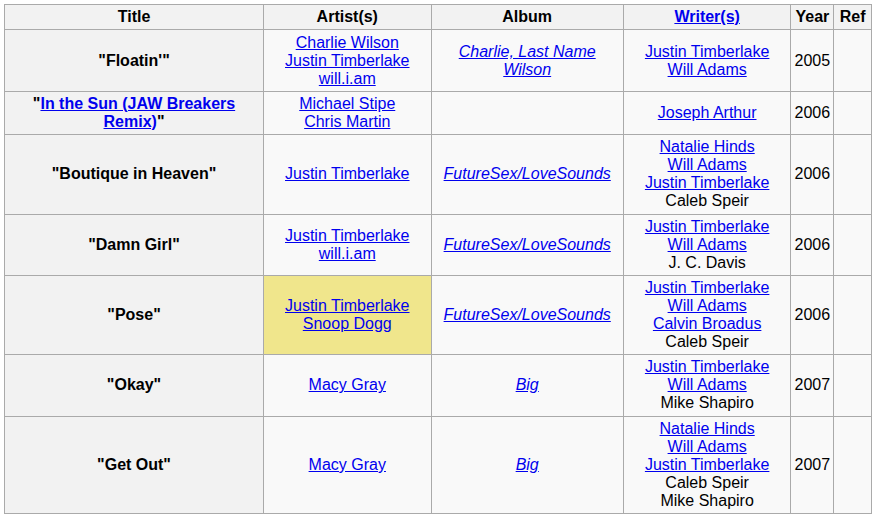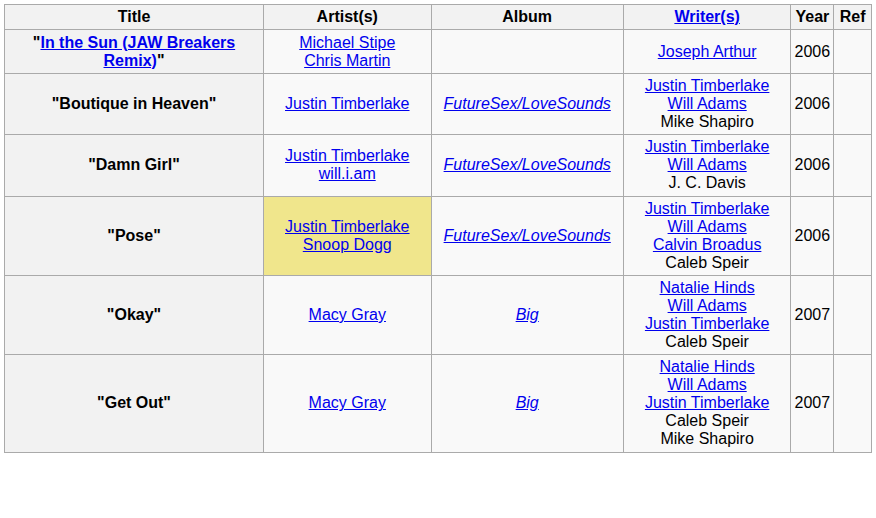 <table class="wikitable plainrowheaders sortable" style="text-align:center;">
 <tr>
 <th scope="col" style="width:20em;">Title</th>
 <th scope="col" style="width:12em;">Artist(s)</th>
 <th scope="col" style="width:12em;">Album</th>
 <th scope="col" style="width:12em;"><a href='#'>Writer(s)</a></th>
 <th scope="col" style="width:2em;">Year</th>
 <th scope="col" style="width:2em;" class="unsortable">Ref</th>
-</tr>
-<tr>
-<th scope="row">"Floatin'"</th>
-<td><a href='#'>Charlie Wilson</a><br><a href='#'>Justin Timberlake</a><br><a href='#'>will.i.am</a></td>
-<td><em><a href='#'>Charlie, Last Name Wilson</a></em></td>
-<td><a href='#'>Justin Timberlake</a><br><a href='#'>Will Adams</a></td>
-<td>2005</td>
-<td></td>
 </tr>
 <tr>
 <th scope="row">"<a href='#'>In the Sun (JAW Breakers Remix)</a>"</th>
 <td><a href='#'>Michael Stipe</a><br><a href='#'>Chris Martin</a></td>
 <td></td>
 <td><a href='#'>Joseph Arthur</a></td>
 <td>2006</td>
 <td></td>
 </tr>
 <tr>
 <th scope="row">"Boutique in Heaven"</th>
 <td><a href='#'>Justin Timberlake</a></td>
 <td><em><a href='#'>FutureSex/LoveSounds</a></em></td>
-<td><a href='#'>Natalie Hinds</a><br><a href='#'>Will Adams</a><br><a href='#'>Justin Timberlake</a><br>Caleb Speir</td>
+<td><a href='#'>Justin Timberlake</a><br><a href='#'>Will Adams</a><br>Mike Shapiro</td>
 <td>2006</td>
 <td></td>
 </tr>
 <tr>
 <th scope="row">"Damn Girl"</th>
 <td><a href='#'>Justin Timberlake</a><br><a href='#'>will.i.am</a></td>
 <td><em><a href='#'>FutureSex/LoveSounds</a></em></td>
 <td><a href='#'>Justin Timberlake</a><br><a href='#'>Will Adams</a><br>J. C. Davis</td>
 <td>2006</td>
 <td></td>
 </tr>
 <tr>
 <th scope="row">"Pose"</th>
 <td style="background: khaki;"><a href='#'>Justin Timberlake</a><br><a href='#'>Snoop Dogg</a></td>
 <td><em><a href='#'>FutureSex/LoveSounds</a></em></td>
 <td><a href='#'>Justin Timberlake</a><br><a href='#'>Will Adams</a><br><a href='#'>Calvin Broadus</a><br>Caleb Speir</td>
 <td>2006</td>
 <td></td>
 </tr>
 <tr>
 <th scope="row">"Okay"</th>
 <td><a href='#'>Macy Gray</a></td>
 <td><em><a href='#'>Big</a></em></td>
-<td><a href='#'>Justin Timberlake</a><br><a href='#'>Will Adams</a><br>Mike Shapiro</td>
+<td><a href='#'>Natalie Hinds</a><br><a href='#'>Will Adams</a><br><a href='#'>Justin Timberlake</a><br>Caleb Speir</td>
 <td>2007</td>
 <td></td>
 </tr>
 <tr>
 <th scope="row">"Get Out"</th>
 <td><a href='#'>Macy Gray</a></td>
 <td><em><a href='#'>Big</a></em></td>
 <td><a href='#'>Natalie Hinds</a><br><a href='#'>Will Adams</a><br><a href='#'>Justin Timberlake</a><br>Caleb Speir<br>Mike Shapiro</td>
 <td>2007</td>
 <td></td>
 </tr>
 <tr>
 </tr>
 </table>
